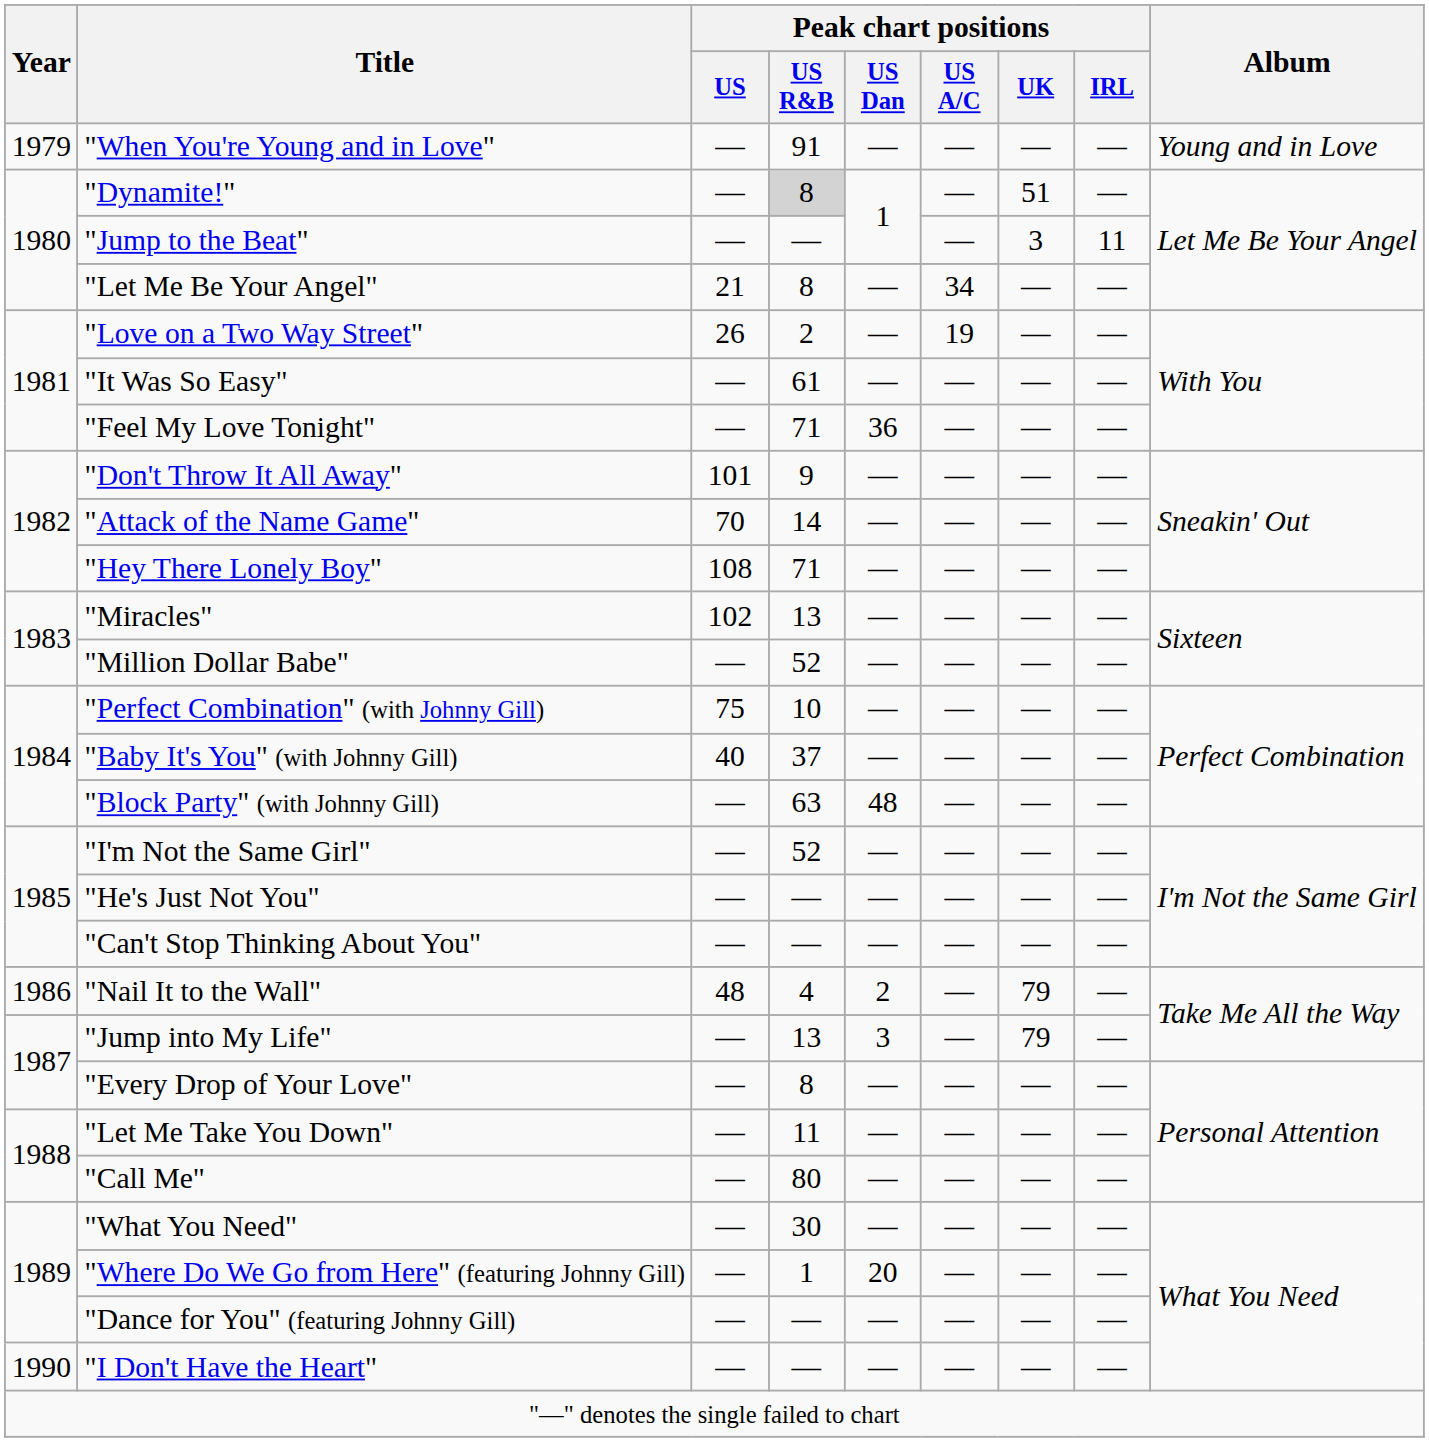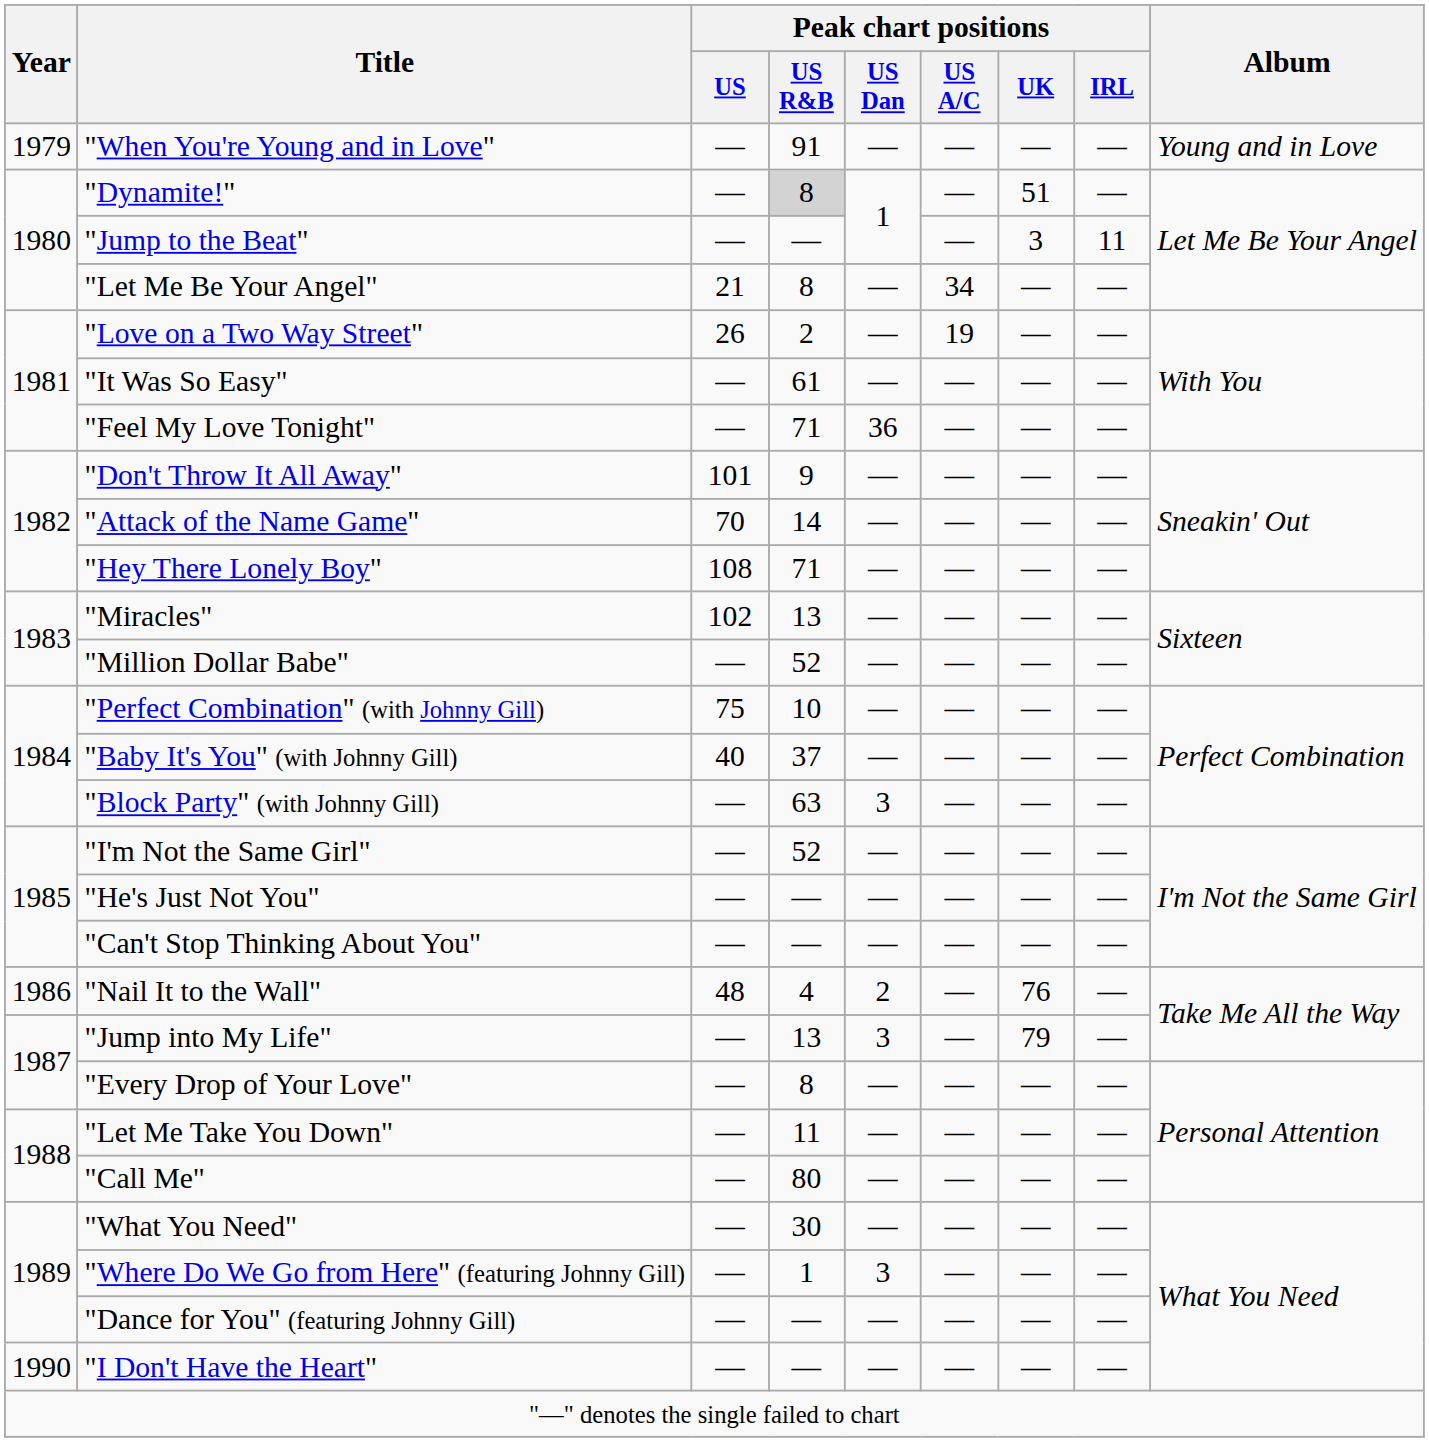 <table class="wikitable" style="text-align:center;">
 <tr>
 <th rowspan="2">Year</th>
 <th rowspan="2">Title</th>
 <th colspan="6">Peak chart positions</th>
 <th rowspan="2">Album</th>
 </tr>
 <tr style="font-size:smaller;">
 <th style="width:35px;"><a href='#'>US</a><br></th>
 <th style="width:35px;"><a href='#'>US<br>R&B</a><br></th>
 <th style="width:35px;"><a href='#'>US<br>Dan</a><br></th>
 <th style="width:35px;"><a href='#'>US<br>A/C</a><br></th>
 <th style="width:35px;"><a href='#'>UK</a><br></th>
 <th style="width:35px;"><a href='#'>IRL</a><br></th>
 </tr>
 <tr>
 <td>1979</td>
 <td style="text-align:left;">"<a href='#'>When You're Young and in Love</a>"</td>
 <td>—</td>
 <td>91</td>
 <td>—</td>
 <td>—</td>
 <td>—</td>
 <td>—</td>
 <td style="text-align:left;"><em>Young and in Love</em></td>
 </tr>
 <tr>
 <td rowspan="3">1980</td>
 <td style="text-align:left;">"<a href='#'>Dynamite!</a>"</td>
 <td>—</td>
 <td style="background: lightgrey;">8</td>
 <td rowspan="2">1</td>
 <td>—</td>
 <td>51</td>
 <td>—</td>
 <td style="text-align:left;" rowspan="3"><em>Let Me Be Your Angel</em></td>
 </tr>
 <tr>
 <td style="text-align:left;">"<a href='#'>Jump to the Beat</a>"</td>
 <td>—</td>
 <td>—</td>
 <td>—</td>
 <td>3</td>
 <td>11</td>
 </tr>
 <tr>
 <td style="text-align:left;">"Let Me Be Your Angel"</td>
 <td>21</td>
 <td>8</td>
 <td>—</td>
 <td>34</td>
 <td>—</td>
 <td>—</td>
 </tr>
 <tr>
 <td rowspan="3">1981</td>
 <td style="text-align:left;">"<a href='#'>Love on a Two Way Street</a>"</td>
 <td>26</td>
 <td>2</td>
 <td>—</td>
 <td>19</td>
 <td>—</td>
 <td>—</td>
 <td style="text-align:left;" rowspan="3"><em>With You</em></td>
 </tr>
 <tr>
 <td style="text-align:left;">"It Was So Easy"</td>
 <td>—</td>
 <td>61</td>
 <td>—</td>
 <td>—</td>
 <td>—</td>
 <td>—</td>
 </tr>
 <tr>
 <td style="text-align:left;">"Feel My Love Tonight"</td>
 <td>—</td>
 <td>71</td>
 <td>36</td>
 <td>—</td>
 <td>—</td>
 <td>—</td>
 </tr>
 <tr>
 <td rowspan="3">1982</td>
 <td style="text-align:left;">"<a href='#'>Don't Throw It All Away</a>"</td>
 <td>101</td>
 <td>9</td>
 <td>—</td>
 <td>—</td>
 <td>—</td>
 <td>—</td>
 <td style="text-align:left;" rowspan="3"><em>Sneakin' Out</em></td>
 </tr>
 <tr>
 <td style="text-align:left;">"<a href='#'>Attack of the Name Game</a>"</td>
 <td>70</td>
 <td>14</td>
 <td>—</td>
 <td>—</td>
 <td>—</td>
 <td>—</td>
 </tr>
 <tr>
 <td style="text-align:left;">"<a href='#'>Hey There Lonely Boy</a>"</td>
 <td>108</td>
 <td>71</td>
 <td>—</td>
 <td>—</td>
 <td>—</td>
 <td>—</td>
 </tr>
 <tr>
 <td rowspan="2">1983</td>
 <td style="text-align:left;">"Miracles"</td>
 <td>102</td>
 <td>13</td>
 <td>—</td>
 <td>—</td>
 <td>—</td>
 <td>—</td>
 <td style="text-align:left;" rowspan="2"><em>Sixteen</em></td>
 </tr>
 <tr>
 <td style="text-align:left;">"Million Dollar Babe"</td>
 <td>—</td>
 <td>52</td>
 <td>—</td>
 <td>—</td>
 <td>—</td>
 <td>—</td>
 </tr>
 <tr>
 <td rowspan="3">1984</td>
 <td style="text-align:left;">"<a href='#'>Perfect Combination</a>" <small>(with <a href='#'>Johnny Gill</a>)</small></td>
 <td>75</td>
 <td>10</td>
 <td>—</td>
 <td>—</td>
 <td>—</td>
 <td>—</td>
 <td style="text-align:left;" rowspan="3"><em>Perfect Combination</em></td>
 </tr>
 <tr>
 <td style="text-align:left;">"<a href='#'>Baby It's You</a>" <small>(with Johnny Gill)</small></td>
 <td>40</td>
 <td>37</td>
 <td>—</td>
 <td>—</td>
 <td>—</td>
 <td>—</td>
 </tr>
 <tr>
 <td style="text-align:left;">"<a href='#'>Block Party</a>" <small>(with Johnny Gill)</small></td>
 <td>—</td>
 <td>63</td>
-<td>48</td>
+<td>3</td>
 <td>—</td>
 <td>—</td>
 <td>—</td>
 </tr>
 <tr>
 <td rowspan="3">1985</td>
 <td style="text-align:left;">"I'm Not the Same Girl"</td>
 <td>—</td>
 <td>52</td>
 <td>—</td>
 <td>—</td>
 <td>—</td>
 <td>—</td>
 <td style="text-align:left;" rowspan="3"><em>I'm Not the Same Girl</em></td>
 </tr>
 <tr>
 <td style="text-align:left;">"He's Just Not You"</td>
 <td>—</td>
 <td>—</td>
 <td>—</td>
 <td>—</td>
 <td>—</td>
 <td>—</td>
 </tr>
 <tr>
 <td style="text-align:left;">"Can't Stop Thinking About You"</td>
 <td>—</td>
 <td>—</td>
 <td>—</td>
 <td>—</td>
 <td>—</td>
 <td>—</td>
 </tr>
 <tr>
 <td>1986</td>
 <td style="text-align:left;">"Nail It to the Wall"</td>
 <td>48</td>
 <td>4</td>
 <td>2</td>
 <td>—</td>
-<td>79</td>
+<td>76</td>
 <td>—</td>
 <td style="text-align:left;" rowspan="2"><em>Take Me All the Way</em></td>
 </tr>
 <tr>
 <td rowspan="2">1987</td>
 <td style="text-align:left;">"Jump into My Life"</td>
 <td>—</td>
 <td>13</td>
 <td>3</td>
 <td>—</td>
 <td>79</td>
 <td>—</td>
 </tr>
 <tr>
 <td style="text-align:left;">"Every Drop of Your Love"</td>
 <td>—</td>
 <td>8</td>
 <td>—</td>
 <td>—</td>
 <td>—</td>
 <td>—</td>
 <td style="text-align:left;" rowspan="3"><em>Personal Attention</em></td>
 </tr>
 <tr>
 <td rowspan="2">1988</td>
 <td style="text-align:left;">"Let Me Take You Down"</td>
 <td>—</td>
 <td>11</td>
 <td>—</td>
 <td>—</td>
 <td>—</td>
 <td>—</td>
 </tr>
 <tr>
 <td style="text-align:left;">"Call Me"</td>
 <td>—</td>
 <td>80</td>
 <td>—</td>
 <td>—</td>
 <td>—</td>
 <td>—</td>
 </tr>
 <tr>
 <td rowspan="3">1989</td>
 <td style="text-align:left;">"What You Need"</td>
 <td>—</td>
 <td>30</td>
 <td>—</td>
 <td>—</td>
 <td>—</td>
 <td>—</td>
 <td style="text-align:left;" rowspan="4"><em>What You Need</em></td>
 </tr>
 <tr>
 <td style="text-align:left;">"<a href='#'>Where Do We Go from Here</a>" <small>(featuring Johnny Gill)</small></td>
 <td>—</td>
 <td>1</td>
-<td>20</td>
+<td>3</td>
 <td>—</td>
 <td>—</td>
 <td>—</td>
 </tr>
 <tr>
 <td style="text-align:left;">"Dance for You" <small>(featuring Johnny Gill)</small></td>
 <td>—</td>
 <td>—</td>
 <td>—</td>
 <td>—</td>
 <td>—</td>
 <td>—</td>
 </tr>
 <tr>
 <td rowspan="">1990</td>
 <td style="text-align:left;">"<a href='#'>I Don't Have the Heart</a>"</td>
 <td>—</td>
 <td>—</td>
 <td>—</td>
 <td>—</td>
 <td>—</td>
 <td>—</td>
 </tr>
 <tr>
 <td style="text-align:center;" colspan="9"><small>"—" denotes the single failed to chart</small></td>
 </tr>
 </table>
